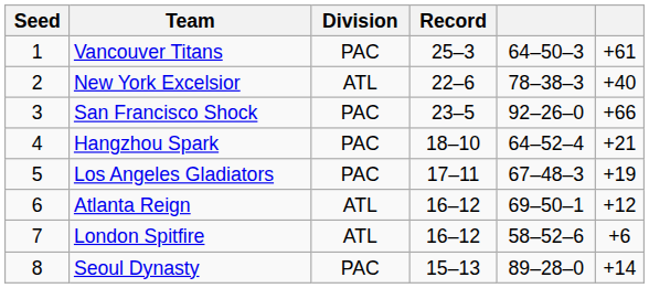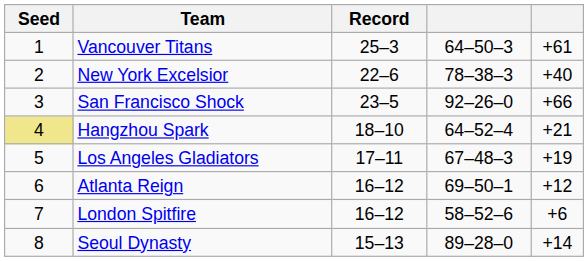 <table class="wikitable"  style="font-size:95%; text-align:center; width:500px; ">
 <tr>
 <th>Seed</th>
 <th>Team</th>
-<th>Division</th>
 <th>Record</th>
 <th></th>
 <th></th>
 </tr>
 <tr>
 <td>1</td>
 <td align=left><a href='#'>Vancouver Titans</a></td>
-<td>PAC</td>
 <td>25–3</td>
 <td>64–50–3</td>
 <td>+61</td>
 </tr>
 <tr>
 <td>2</td>
 <td align=left><a href='#'>New York Excelsior</a></td>
-<td>ATL</td>
 <td>22–6</td>
 <td>78–38–3</td>
 <td>+40</td>
 </tr>
 <tr>
 <td>3</td>
 <td align=left><a href='#'>San Francisco Shock</a></td>
-<td>PAC</td>
 <td>23–5</td>
 <td>92–26–0</td>
 <td>+66</td>
 </tr>
 <tr>
-<td>4</td>
+<td style="background: khaki;">4</td>
 <td align=left><a href='#'>Hangzhou Spark</a></td>
-<td>PAC</td>
 <td>18–10</td>
 <td>64–52–4</td>
 <td>+21</td>
 </tr>
 <tr>
 <td>5</td>
 <td align=left><a href='#'>Los Angeles Gladiators</a></td>
-<td>PAC</td>
 <td>17–11</td>
 <td>67–48–3</td>
 <td>+19</td>
 </tr>
 <tr>
 <td>6</td>
 <td align=left><a href='#'>Atlanta Reign</a></td>
-<td>ATL</td>
 <td>16–12</td>
 <td>69–50–1</td>
 <td>+12</td>
 </tr>
 <tr>
 <td>7</td>
 <td align=left><a href='#'>London Spitfire</a></td>
-<td>ATL</td>
 <td>16–12</td>
 <td>58–52–6</td>
 <td>+6</td>
 </tr>
 <tr>
 <td>8</td>
 <td align=left><a href='#'>Seoul Dynasty</a></td>
-<td>PAC</td>
 <td>15–13</td>
 <td>89–28–0</td>
 <td>+14</td>
 </tr>
 </table>
